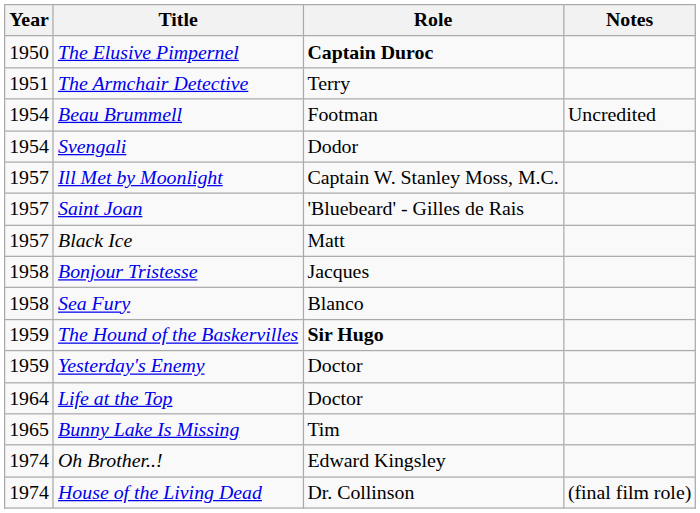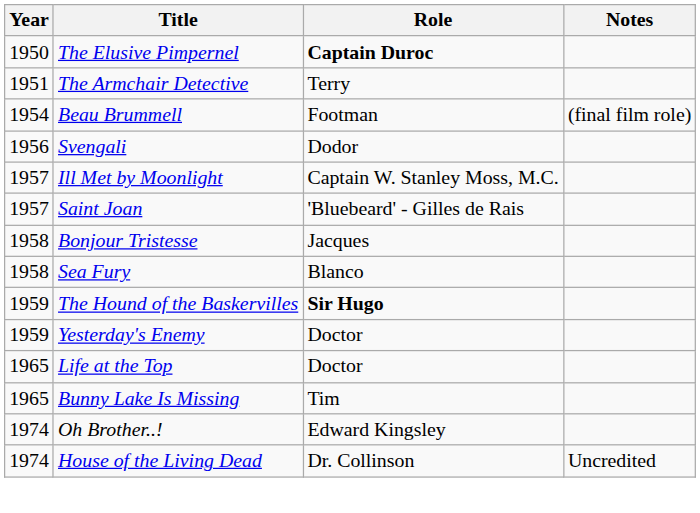 <table class="wikitable">
 <tr>
 <th>Year</th>
 <th>Title</th>
 <th>Role</th>
 <th>Notes</th>
 </tr>
 <tr>
 <td>1950</td>
 <td><em><a href='#'>The Elusive Pimpernel</a></em></td>
 <td><strong>Captain Duroc</strong></td>
 <td></td>
 </tr>
 <tr>
 <td>1951</td>
 <td><em><a href='#'>The Armchair Detective</a></em></td>
 <td>Terry</td>
 <td></td>
 </tr>
 <tr>
 <td>1954</td>
 <td><em><a href='#'>Beau Brummell</a></em></td>
 <td>Footman</td>
-<td>Uncredited</td>
+<td>(final film role)</td>
 </tr>
 <tr>
-<td>1954</td>
+<td>1956</td>
 <td><em><a href='#'>Svengali</a></em></td>
 <td>Dodor</td>
 <td></td>
 </tr>
 <tr>
 <td>1957</td>
 <td><em><a href='#'>Ill Met by Moonlight</a></em></td>
 <td>Captain W. Stanley Moss, M.C.</td>
 <td></td>
 </tr>
 <tr>
 <td>1957</td>
 <td><em><a href='#'>Saint Joan</a></em></td>
 <td>'Bluebeard' - Gilles de Rais</td>
-<td></td>
-</tr>
-<tr>
-<td>1957</td>
-<td><em>Black Ice</em></td>
-<td>Matt</td>
 <td></td>
 </tr>
 <tr>
 <td>1958</td>
 <td><em><a href='#'>Bonjour Tristesse</a></em></td>
 <td>Jacques</td>
 <td></td>
 </tr>
 <tr>
 <td>1958</td>
 <td><em><a href='#'>Sea Fury</a></em></td>
 <td>Blanco</td>
 <td></td>
 </tr>
 <tr>
 <td>1959</td>
 <td><em><a href='#'>The Hound of the Baskervilles</a></em></td>
 <td><strong>Sir Hugo</strong></td>
 <td></td>
 </tr>
 <tr>
 <td>1959</td>
 <td><em><a href='#'>Yesterday's Enemy</a></em></td>
 <td>Doctor</td>
 <td></td>
 </tr>
 <tr>
-<td>1964</td>
+<td>1965</td>
 <td><em><a href='#'>Life at the Top</a></em></td>
 <td>Doctor</td>
 <td></td>
 </tr>
 <tr>
 <td>1965</td>
 <td><em><a href='#'>Bunny Lake Is Missing</a></em></td>
 <td>Tim</td>
 <td></td>
 </tr>
 <tr>
 <td>1974</td>
 <td><em>Oh Brother..!</em></td>
 <td>Edward Kingsley</td>
 <td></td>
 </tr>
 <tr>
 <td>1974</td>
 <td><em><a href='#'>House of the Living Dead</a></em></td>
 <td>Dr. Collinson</td>
-<td>(final film role)</td>
+<td>Uncredited</td>
 </tr>
 </table>
